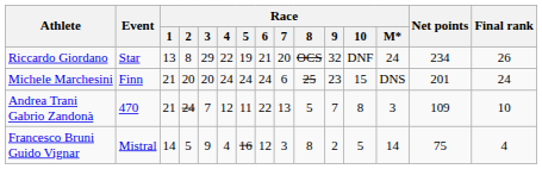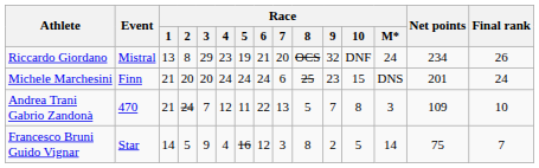 <table class="wikitable" style="font-size:90%">
 <tr>
 <th rowspan=2>Athlete</th>
 <th rowspan=2>Event</th>
 <th colspan=11>Race</th>
 <th rowspan=2>Net points</th>
 <th rowspan=2>Final rank</th>
 </tr>
 <tr style="font-size:95%">
 <th>1</th>
 <th>2</th>
 <th>3</th>
 <th>4</th>
 <th>5</th>
 <th>6</th>
 <th>7</th>
 <th>8</th>
 <th>9</th>
 <th>10</th>
 <th>M*</th>
 </tr>
 <tr align=center>
 <td align=left><a href='#'>Riccardo Giordano</a></td>
-<td align=left><a href='#'>Star</a></td>
+<td align=left><a href='#'>Mistral</a></td>
 <td>13</td>
 <td>8</td>
 <td>29</td>
-<td>22</td>
+<td>23</td>
 <td>19</td>
 <td>21</td>
 <td>20</td>
 <td><s>OCS</s></td>
 <td>32</td>
 <td>DNF</td>
 <td>24</td>
 <td>234</td>
 <td>26</td>
 </tr>
 <tr align=center>
 <td align=left><a href='#'>Michele Marchesini</a></td>
 <td align=left><a href='#'>Finn</a></td>
 <td>21</td>
 <td>20</td>
 <td>20</td>
 <td>24</td>
 <td>24</td>
 <td>24</td>
 <td>6</td>
 <td><s>25</s></td>
 <td>23</td>
 <td>15</td>
 <td>DNS</td>
 <td>201</td>
 <td>24</td>
 </tr>
 <tr align=center>
 <td align=left><a href='#'>Andrea Trani</a><br><a href='#'>Gabrio Zandonà</a></td>
 <td align=left><a href='#'>470</a></td>
 <td>21</td>
 <td><s>24</s></td>
 <td>7</td>
 <td>12</td>
 <td>11</td>
 <td>22</td>
 <td>13</td>
 <td>5</td>
 <td>7</td>
 <td>8</td>
 <td>3</td>
 <td>109</td>
 <td>10</td>
 </tr>
 <tr align=center>
 <td align=left><a href='#'>Francesco Bruni</a><br><a href='#'>Guido Vignar</a></td>
-<td align=left><a href='#'>Mistral</a></td>
+<td align=left><a href='#'>Star</a></td>
 <td>14</td>
 <td>5</td>
 <td>9</td>
 <td>4</td>
 <td><s>16</s></td>
 <td>12</td>
 <td>3</td>
 <td>8</td>
 <td>2</td>
 <td>5</td>
 <td>14</td>
 <td>75</td>
-<td>4</td>
+<td>7</td>
 </tr>
 </table>
